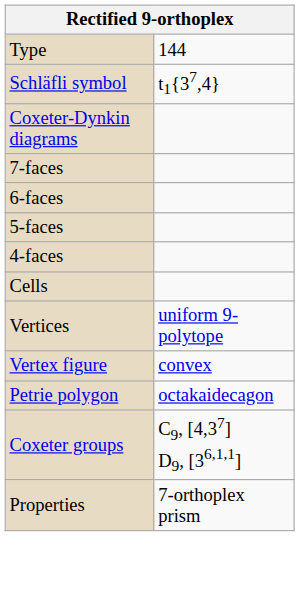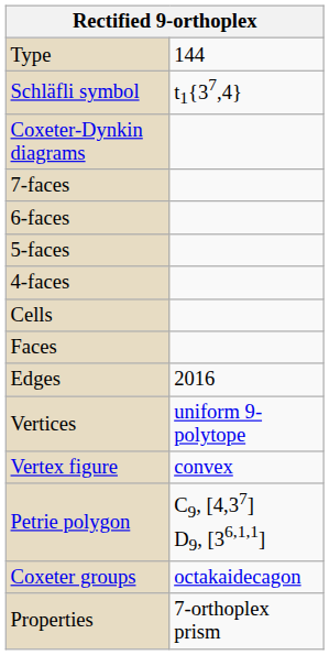 <table class="wikitable" align="right" style="margin-left:10px" width="250">
 <tr>
 <th bgcolor=#e7dcc3 colspan=2>Rectified 9-orthoplex</th>
 </tr>
 <tr>
 <td bgcolor=#e7dcc3>Type</td>
 <td>144</td>
 </tr>
 <tr>
 <td bgcolor=#e7dcc3><a href='#'>Schläfli symbol</a></td>
 <td>t<sub>1</sub>{3<sup>7</sup>,4}</td>
 </tr>
 <tr>
 <td bgcolor=#e7dcc3><a href='#'>Coxeter-Dynkin diagrams</a></td>
 <td><br></td>
 </tr>
 <tr>
 <td bgcolor=#e7dcc3>7-faces</td>
 <td></td>
 </tr>
 <tr>
 <td bgcolor=#e7dcc3>6-faces</td>
 <td></td>
 </tr>
 <tr>
 <td bgcolor=#e7dcc3>5-faces</td>
 <td></td>
 </tr>
 <tr>
 <td bgcolor=#e7dcc3>4-faces</td>
 <td></td>
 </tr>
 <tr>
 <td bgcolor=#e7dcc3>Cells</td>
 <td></td>
 </tr>
 <tr>
+<td bgcolor=#e7dcc3>Faces</td>
+<td></td>
+</tr>
+<tr>
+<td bgcolor=#e7dcc3>Edges</td>
+<td>2016</td>
+</tr>
+<tr>
 <td bgcolor=#e7dcc3>Vertices</td>
 <td><a href='#'>uniform 9-polytope</a></td>
 </tr>
 <tr>
 <td bgcolor=#e7dcc3><a href='#'>Vertex figure</a></td>
 <td><a href='#'>convex</a></td>
 </tr>
 <tr>
 <td bgcolor=#e7dcc3><a href='#'>Petrie polygon</a></td>
-<td><a href='#'>octakaidecagon</a></td>
+<td>C<sub>9</sub>, [4,3<sup>7</sup>]<br>D<sub>9</sub>, [3<sup>6,1,1</sup>]</td>
 </tr>
 <tr>
 <td bgcolor=#e7dcc3><a href='#'>Coxeter groups</a></td>
-<td>C<sub>9</sub>, [4,3<sup>7</sup>]<br>D<sub>9</sub>, [3<sup>6,1,1</sup>]</td>
+<td><a href='#'>octakaidecagon</a></td>
 </tr>
 <tr>
 <td bgcolor=#e7dcc3>Properties</td>
 <td>7-orthoplex prism</td>
 </tr>
 </table>
